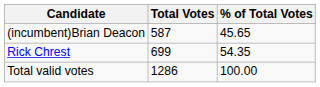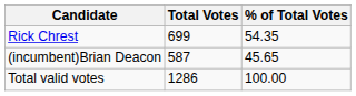 <table class="wikitable">
 <tr>
 <th>Candidate</th>
 <th>Total Votes</th>
 <th>% of Total Votes</th>
 </tr>
 <tr>
+<td><a href='#'>Rick Chrest</a></td>
+<td>699</td>
+<td>54.35</td>
+</tr>
+<tr>
 <td>(incumbent)Brian Deacon</td>
 <td>587</td>
 <td>45.65</td>
-</tr>
-<tr>
-<td><a href='#'>Rick Chrest</a></td>
-<td>699</td>
-<td>54.35</td>
 </tr>
 <tr>
 <td>Total valid votes</td>
 <td>1286</td>
 <td>100.00</td>
 </tr>
 </table>
